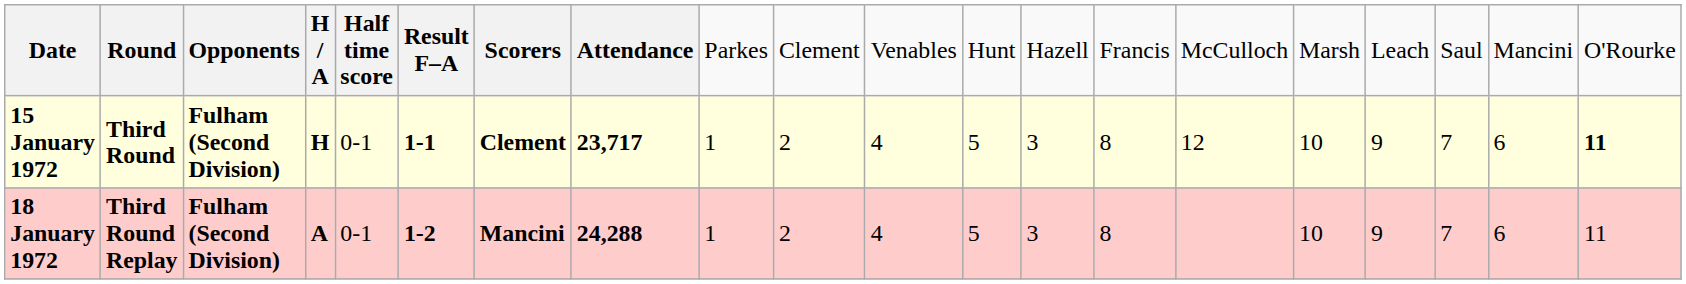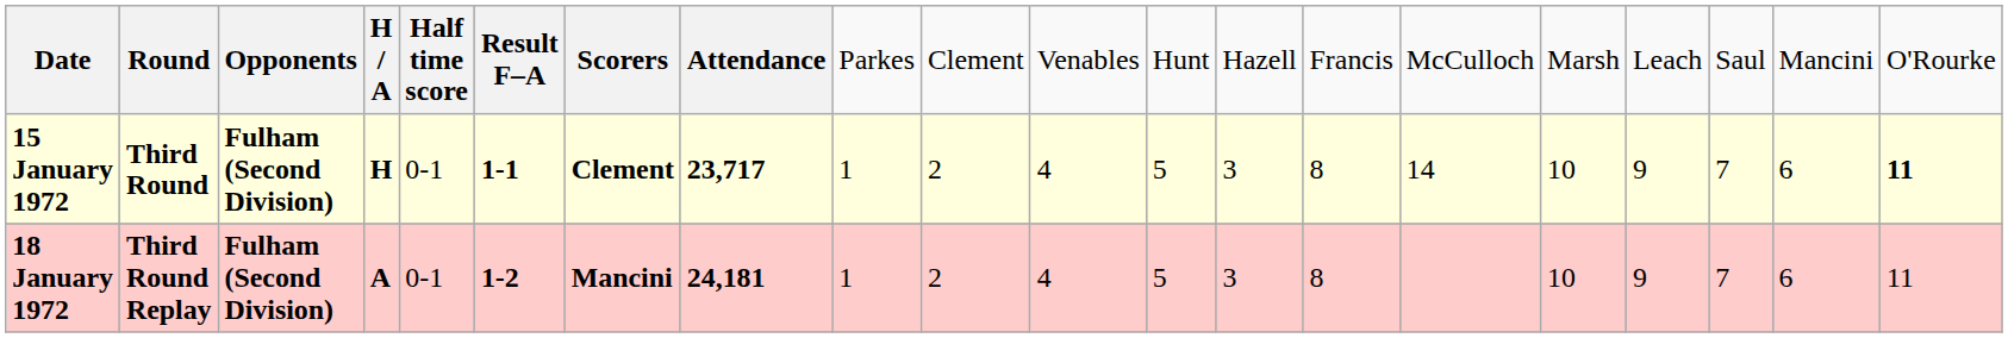 <table class="wikitable">
 <tr>
 <th><strong>Date</strong></th>
 <th><strong>Round</strong></th>
 <th><strong>Opponents</strong></th>
 <th><strong>H / A</strong></th>
 <th><strong>Half time score</strong></th>
 <th><strong>Result</strong><br><strong>F–A</strong></th>
 <th><strong>Scorers</strong></th>
 <th><strong>Attendance</strong></th>
 <td>Parkes</td>
 <td>Clement</td>
 <td>Venables</td>
 <td>Hunt</td>
 <td>Hazell</td>
 <td>Francis</td>
 <td>McCulloch</td>
 <td>Marsh</td>
 <td>Leach</td>
 <td>Saul</td>
 <td>Mancini</td>
 <td>O'Rourke</td>
 </tr>
 <tr bgcolor="#ffffdd">
 <td><strong>15 January 1972</strong></td>
 <td><strong>Third Round</strong></td>
 <td><strong>Fulham (Second Division)</strong></td>
 <td><strong>H</strong></td>
 <td>0-1</td>
 <td><strong>1-1</strong></td>
 <td><strong>Clement</strong></td>
 <td><strong>23,717</strong></td>
 <td>1</td>
 <td>2</td>
 <td>4</td>
 <td>5</td>
 <td>3</td>
 <td>8</td>
-<td>12</td>
+<td>14</td>
 <td>10</td>
 <td>9</td>
 <td>7</td>
 <td>6</td>
 <td><strong>11</strong></td>
 </tr>
 <tr bgcolor="#ffcccc">
 <td><strong>18 January 1972</strong></td>
 <td><strong>Third Round Replay</strong></td>
 <td><strong>Fulham (Second Division)</strong></td>
 <td><strong>A</strong></td>
 <td>0-1</td>
 <td><strong>1-2</strong></td>
 <td><strong>Mancini</strong></td>
-<td><strong>24,288</strong></td>
+<td><strong>24,181</strong></td>
 <td>1</td>
 <td>2</td>
 <td>4</td>
 <td>5</td>
 <td>3</td>
 <td>8</td>
 <td></td>
 <td>10</td>
 <td>9</td>
 <td>7</td>
 <td>6</td>
 <td>11</td>
 </tr>
 </table>
